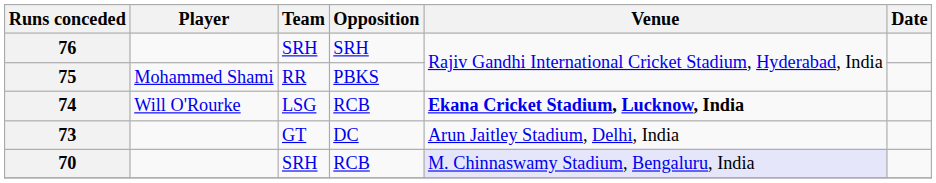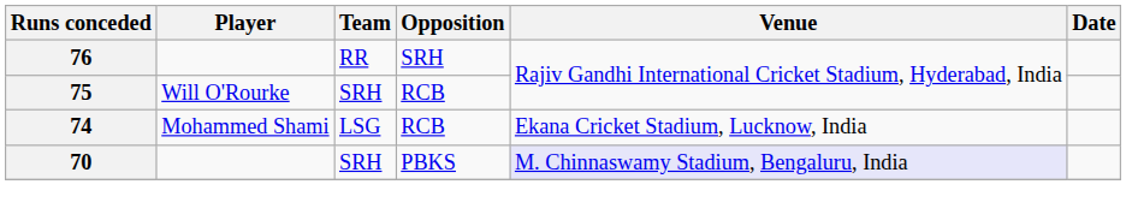 <table class="wikitable">
 <tr>
 <th>Runs conceded</th>
 <th>Player</th>
 <th>Team</th>
 <th>Opposition</th>
 <th>Venue</th>
 <th>Date</th>
 </tr>
 <tr>
 <th>76</th>
 <td></td>
-<td><a href='#'>SRH</a></td>
+<td><a href='#'>RR</a></td>
 <td><a href='#'>SRH</a></td>
 <td rowspan=2><a href='#'>Rajiv Gandhi International Cricket Stadium</a>, <a href='#'>Hyderabad</a>, India</td>
 <td></td>
 </tr>
 <tr>
 <th>75</th>
-<td><a href='#'>Mohammed Shami</a></td>
-<td><a href='#'>RR</a></td>
-<td><a href='#'>PBKS</a></td>
+<td><a href='#'>Will O'Rourke</a></td>
+<td><a href='#'>SRH</a></td>
+<td><a href='#'>RCB</a></td>
 <td></td>
 </tr>
 <tr>
 <th>74</th>
-<td><a href='#'>Will O'Rourke</a></td>
+<td><a href='#'>Mohammed Shami</a></td>
 <td><a href='#'>LSG</a></td>
 <td><a href='#'>RCB</a></td>
-<td><strong><a href='#'>Ekana Cricket Stadium</a>, <a href='#'>Lucknow</a>, India</strong></td>
-<td></td>
-</tr>
-<tr>
-<th>73</th>
-<td></td>
-<td><a href='#'>GT</a></td>
-<td><a href='#'>DC</a></td>
-<td><a href='#'>Arun Jaitley Stadium</a>, <a href='#'>Delhi</a>, India</td>
+<td><a href='#'>Ekana Cricket Stadium</a>, <a href='#'>Lucknow</a>, India</td>
 <td></td>
 </tr>
 <tr>
 <th>70</th>
 <td></td>
 <td><a href='#'>SRH</a></td>
-<td><a href='#'>RCB</a></td>
+<td><a href='#'>PBKS</a></td>
 <td style="background: lavender;"><a href='#'>M. Chinnaswamy Stadium</a>, <a href='#'>Bengaluru</a>, India</td>
 <td></td>
 </tr>
 <tr>
 </tr>
 </table>
